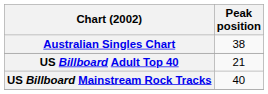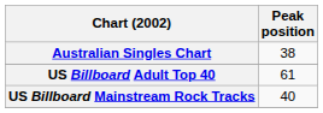 <table class="wikitable sortable plainrowheaders">
 <tr>
 <th>Chart (2002)</th>
 <th>Peak<br>position</th>
 </tr>
 <tr>
 <th scope="row"><a href='#'>Australian Singles Chart</a></th>
 <td align="center">38</td>
 </tr>
 <tr>
 </tr>
 <tr>
 </tr>
 <tr>
 <th scope="row">US <em><a href='#'>Billboard</a></em> <a href='#'>Adult Top 40</a></th>
-<td align="center">21</td>
+<td align="center">61</td>
 </tr>
 <tr>
 <th scope="row">US <em>Billboard</em> <a href='#'>Mainstream Rock Tracks</a></th>
 <td align="center">40</td>
 </tr>
 <tr>
 </tr>
 </table>
